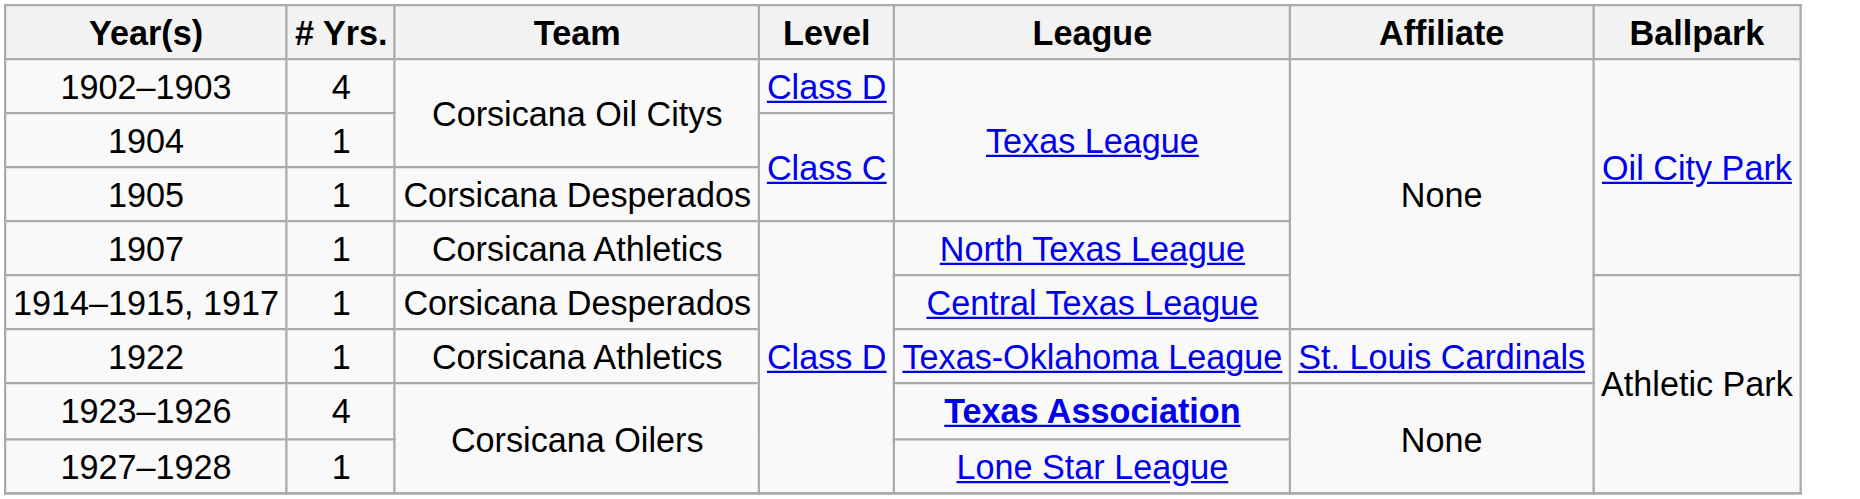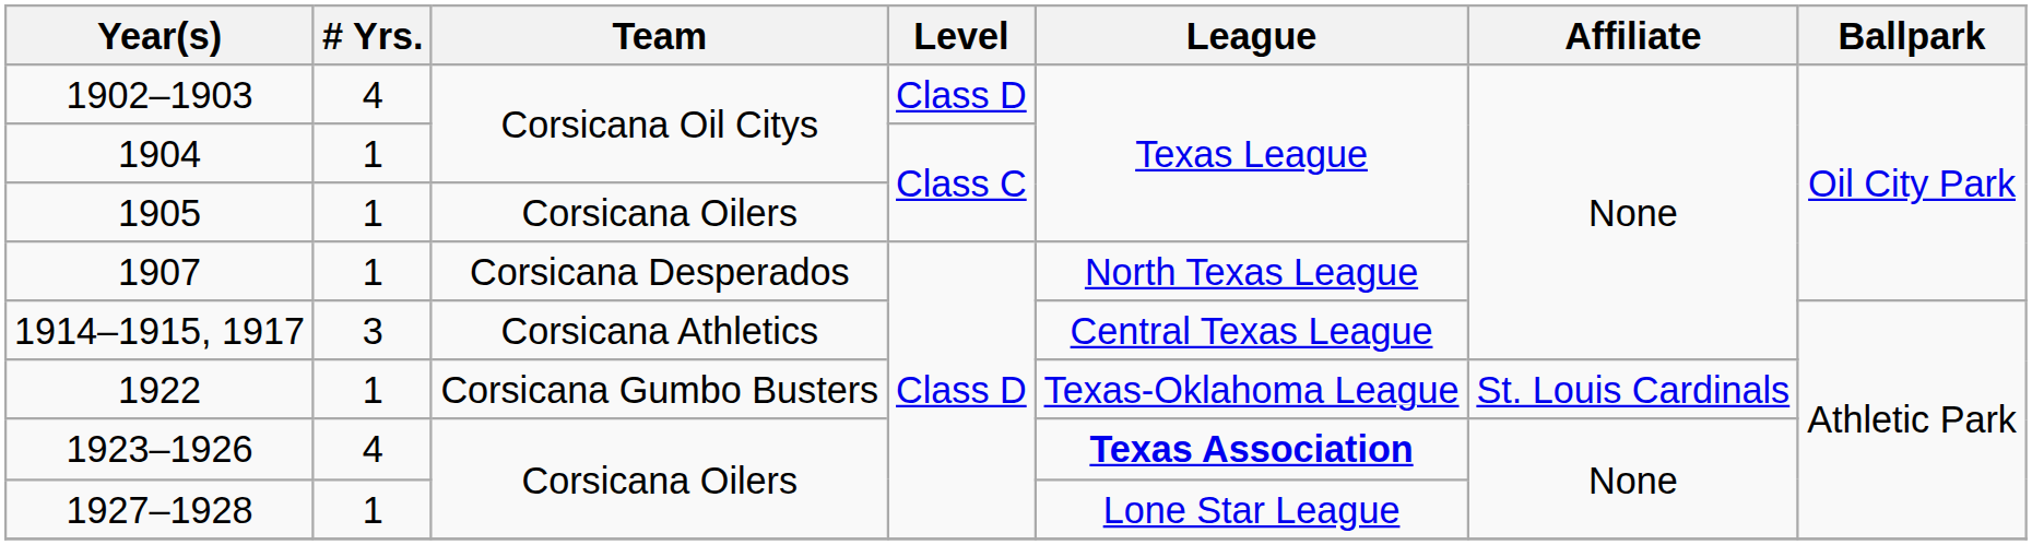 <table class="wikitable" style="text-align:center; font-size: 95%;">
 <tr>
 <th>Year(s)</th>
 <th># Yrs.</th>
 <th>Team</th>
 <th>Level</th>
 <th>League</th>
 <th>Affiliate</th>
 <th>Ballpark</th>
 </tr>
 <tr>
 <td>1902–1903</td>
 <td>4</td>
 <td rowspan=2>Corsicana Oil Citys</td>
 <td><a href='#'>Class D</a></td>
 <td rowspan=3><a href='#'>Texas League</a></td>
 <td rowspan=5>None</td>
 <td rowspan=4><a href='#'>Oil City Park</a></td>
 </tr>
 <tr>
 <td>1904</td>
 <td>1</td>
 <td rowspan=2><a href='#'>Class C</a></td>
 </tr>
 <tr>
 <td>1905</td>
 <td>1</td>
-<td>Corsicana Desperados</td>
+<td>Corsicana Oilers</td>
 </tr>
 <tr>
 <td>1907</td>
 <td>1</td>
-<td>Corsicana Athletics</td>
+<td>Corsicana Desperados</td>
 <td rowspan=5><a href='#'>Class D</a></td>
 <td><a href='#'>North Texas League</a></td>
 </tr>
 <tr>
 <td>1914–1915, 1917</td>
-<td>1</td>
-<td>Corsicana Desperados</td>
+<td>3</td>
+<td>Corsicana Athletics</td>
 <td><a href='#'>Central Texas League</a></td>
 <td rowspan=4>Athletic Park</td>
 </tr>
 <tr>
 <td>1922</td>
 <td>1</td>
-<td>Corsicana Athletics</td>
+<td>Corsicana Gumbo Busters</td>
 <td><a href='#'>Texas-Oklahoma League</a></td>
 <td><a href='#'>St. Louis Cardinals</a></td>
 </tr>
 <tr>
 <td>1923–1926</td>
 <td>4</td>
 <td rowspan=2>Corsicana Oilers</td>
 <td><strong><a href='#'>Texas Association</a></strong></td>
 <td rowspan=2>None</td>
 </tr>
 <tr>
 <td>1927–1928</td>
 <td>1</td>
 <td><a href='#'>Lone Star League</a></td>
 </tr>
 <tr>
 </tr>
 </table>
